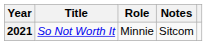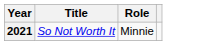 <table class="wikitable plainrowheaders sortable">
 <tr>
 <th scope="col">Year</th>
 <th scope="col">Title</th>
 <th scope="col">Role</th>
-<th scope="col">Notes</th>
 <th scope="col" class="unsortable"></th>
 </tr>
 <tr>
 <th scope="row">2021</th>
 <td><em><a href='#'>So Not Worth It</a></em></td>
 <td>Minnie</td>
-<td>Sitcom</td>
 <td style="text-align:center"></td>
 </tr>
 </table>
